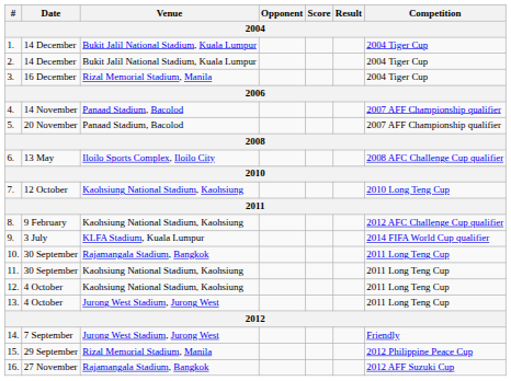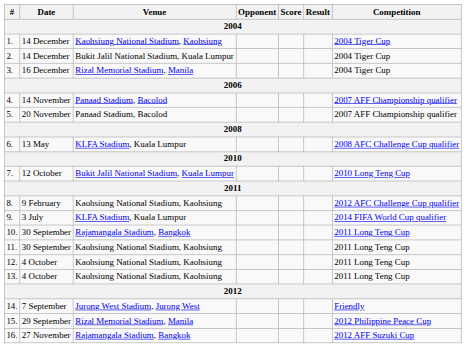 <table class="wikitable collapsible collapsed" style="font-size:90%">
 <tr>
 <th>#</th>
 <th>Date</th>
 <th>Venue</th>
 <th>Opponent</th>
 <th>Score</th>
 <th>Result</th>
 <th>Competition</th>
 </tr>
 <tr>
 <th colspan=7>2004</th>
 </tr>
 <tr>
 <td>1.</td>
 <td>14 December</td>
-<td><a href='#'>Bukit Jalil National Stadium</a>, <a href='#'>Kuala Lumpur</a></td>
+<td><a href='#'>Kaohsiung National Stadium</a>, <a href='#'>Kaohsiung</a></td>
 <td></td>
 <td></td>
 <td></td>
 <td><a href='#'>2004 Tiger Cup</a></td>
 </tr>
 <tr>
 <td>2.</td>
 <td>14 December</td>
 <td>Bukit Jalil National Stadium, Kuala Lumpur</td>
 <td></td>
 <td></td>
 <td></td>
 <td>2004 Tiger Cup</td>
 </tr>
 <tr>
 <td>3.</td>
 <td>16 December</td>
 <td><a href='#'>Rizal Memorial Stadium</a>, <a href='#'>Manila</a></td>
 <td></td>
 <td></td>
 <td></td>
 <td>2004 Tiger Cup</td>
 </tr>
 <tr>
 <th colspan=7>2006</th>
 </tr>
 <tr>
 <td>4.</td>
 <td>14 November</td>
 <td><a href='#'>Panaad Stadium</a>, <a href='#'>Bacolod</a></td>
 <td></td>
 <td></td>
 <td></td>
 <td><a href='#'>2007 AFF Championship qualifier</a></td>
 </tr>
 <tr>
 <td>5.</td>
 <td>20 November</td>
 <td>Panaad Stadium, Bacolod</td>
 <td></td>
 <td></td>
 <td></td>
 <td>2007 AFF Championship qualifier</td>
 </tr>
 <tr>
 <th colspan=7>2008</th>
 </tr>
 <tr>
 <td>6.</td>
 <td>13 May</td>
-<td><a href='#'>Iloilo Sports Complex</a>, <a href='#'>Iloilo City</a></td>
+<td><a href='#'>KLFA Stadium</a>, Kuala Lumpur</td>
 <td></td>
 <td></td>
 <td></td>
 <td><a href='#'>2008 AFC Challenge Cup qualifier</a></td>
 </tr>
 <tr>
 <th colspan=7>2010</th>
 </tr>
 <tr>
 <td>7.</td>
 <td>12 October</td>
-<td><a href='#'>Kaohsiung National Stadium</a>, <a href='#'>Kaohsiung</a></td>
+<td><a href='#'>Bukit Jalil National Stadium</a>, <a href='#'>Kuala Lumpur</a></td>
 <td></td>
 <td></td>
 <td></td>
 <td><a href='#'>2010 Long Teng Cup</a></td>
 </tr>
 <tr>
 <th colspan=7>2011</th>
 </tr>
 <tr>
 <td>8.</td>
 <td>9 February</td>
 <td>Kaohsiung National Stadium, Kaohsiung</td>
 <td></td>
 <td></td>
 <td></td>
 <td><a href='#'>2012 AFC Challenge Cup qualifier</a></td>
 </tr>
 <tr>
 <td>9.</td>
 <td>3 July</td>
 <td><a href='#'>KLFA Stadium</a>, Kuala Lumpur</td>
 <td></td>
 <td></td>
 <td></td>
 <td><a href='#'>2014 FIFA World Cup qualifier</a></td>
 </tr>
 <tr>
 <td>10.</td>
 <td>30 September</td>
 <td><a href='#'>Rajamangala Stadium</a>, <a href='#'>Bangkok</a></td>
 <td></td>
 <td></td>
 <td></td>
 <td><a href='#'>2011 Long Teng Cup</a></td>
 </tr>
 <tr>
 <td>11.</td>
 <td>30 September</td>
 <td>Kaohsiung National Stadium, Kaohsiung</td>
 <td></td>
 <td></td>
 <td></td>
 <td>2011 Long Teng Cup</td>
 </tr>
 <tr>
 <td>12.</td>
 <td>4 October</td>
 <td>Kaohsiung National Stadium, Kaohsiung</td>
 <td></td>
 <td></td>
 <td></td>
 <td>2011 Long Teng Cup</td>
 </tr>
 <tr>
 <td>13.</td>
 <td>4 October</td>
-<td><a href='#'>Jurong West Stadium</a>, <a href='#'>Jurong West</a></td>
+<td>Kaohsiung National Stadium, Kaohsiung</td>
 <td></td>
 <td></td>
 <td></td>
 <td>2011 Long Teng Cup</td>
 </tr>
 <tr>
 <th colspan=7>2012</th>
 </tr>
 <tr>
 <td>14.</td>
 <td>7 September</td>
 <td><a href='#'>Jurong West Stadium</a>, <a href='#'>Jurong West</a></td>
 <td></td>
 <td></td>
 <td></td>
 <td><a href='#'>Friendly</a></td>
 </tr>
 <tr>
 <td>15.</td>
 <td>29 September</td>
 <td><a href='#'>Rizal Memorial Stadium</a>, <a href='#'>Manila</a></td>
 <td></td>
 <td></td>
 <td></td>
 <td><a href='#'>2012 Philippine Peace Cup</a></td>
 </tr>
 <tr>
 <td>16.</td>
 <td>27 November</td>
 <td><a href='#'>Rajamangala Stadium</a>, <a href='#'>Bangkok</a></td>
 <td></td>
 <td></td>
 <td></td>
 <td><a href='#'>2012 AFF Suzuki Cup</a></td>
 </tr>
 </table>
